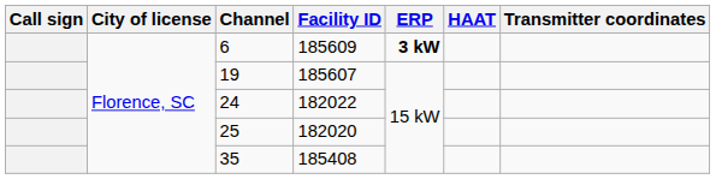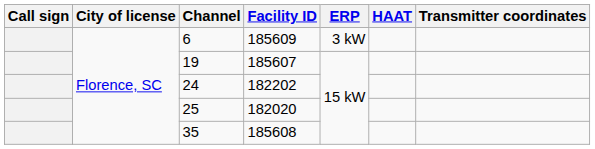 <table class="wikitable">
 <tr>
 <th scope = "col">Call sign</th>
 <th scope = "col">City of license</th>
 <th scope = "col">Channel</th>
 <th scope = "col"><a href='#'>Facility ID</a></th>
 <th scope = "col"><a href='#'>ERP</a></th>
 <th scope = "col"><a href='#'>HAAT</a></th>
 <th scope = "col">Transmitter coordinates</th>
 </tr>
 <tr>
 <th scope = "row"></th>
 <td rowspan=6><a href='#'>Florence, SC</a></td>
 <td>6</td>
 <td>185609</td>
-<td style="text-align: right;"><strong>3 kW</strong></td>
+<td style="text-align: right;">3 kW</td>
 <td></td>
 <td></td>
 </tr>
 <tr>
 <th scope = "row"></th>
 <td>19</td>
 <td>185607</td>
 <td rowspan=4 style="text-align: right;">15 kW</td>
 <td></td>
 <td></td>
 </tr>
 <tr>
 <th scope = "row"></th>
 <td>24</td>
-<td>182022</td>
+<td>182202</td>
 <td></td>
 <td></td>
 </tr>
 <tr>
 <th scope = "row"></th>
 <td>25</td>
 <td>182020</td>
 <td></td>
 <td></td>
 </tr>
 <tr>
 <th scope = "row"></th>
 <td>35</td>
-<td>185408</td>
+<td>185608</td>
 <td></td>
 <td></td>
 </tr>
 </table>
